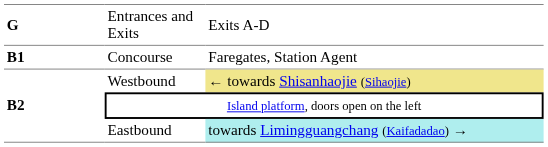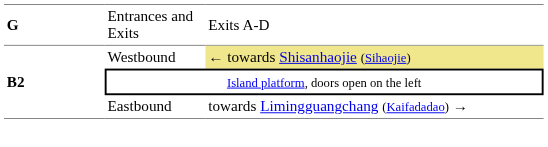 <table cellspacing=0 cellpadding=3>
 <tr>
 <td style="border-top:solid 1px gray;border-bottom:solid 1px gray;" width=100><strong>G</strong></td>
 <td style="border-top:solid 1px gray;border-bottom:solid 1px gray;" width=100>Entrances and Exits</td>
 <td style="border-top:solid 1px gray;border-bottom:solid 1px gray;" width=350>Exits A-D</td>
-</tr>
-<tr>
-<td style="border-bottom:solid 1px gray;"><strong>B1</strong></td>
-<td style="border-bottom:solid 1px gray;">Concourse</td>
-<td style="border-bottom:solid 1px gray;">Faregates, Station Agent</td>
 </tr>
 <tr>
 <td style="border-bottom:solid 1px gray;" rowspan=3><strong>B2</strong></td>
 <td>Westbound</td>
 <td style="background: khaki;">←  towards <a href='#'>Shisanhaojie</a> <small>(<a href='#'>Sihaojie</a>)</small></td>
 </tr>
 <tr>
 <td style="border-right:solid 2px black;border-left:solid 2px black;border-top:solid 2px black;border-bottom:solid 2px black;text-align:center;" colspan=2><small><a href='#'>Island platform</a>, doors open on the left</small></td>
 </tr>
 <tr>
 <td style="border-bottom:solid 1px gray;">Eastbound</td>
-<td style="background: paleturquoise; border-bottom:solid 1px gray;">  towards <a href='#'>Limingguangchang</a> <small>(<a href='#'>Kaifadadao</a>)</small> →</td>
+<td style="border-bottom:solid 1px gray;">  towards <a href='#'>Limingguangchang</a> <small>(<a href='#'>Kaifadadao</a>)</small> →</td>
 </tr>
 </table>
